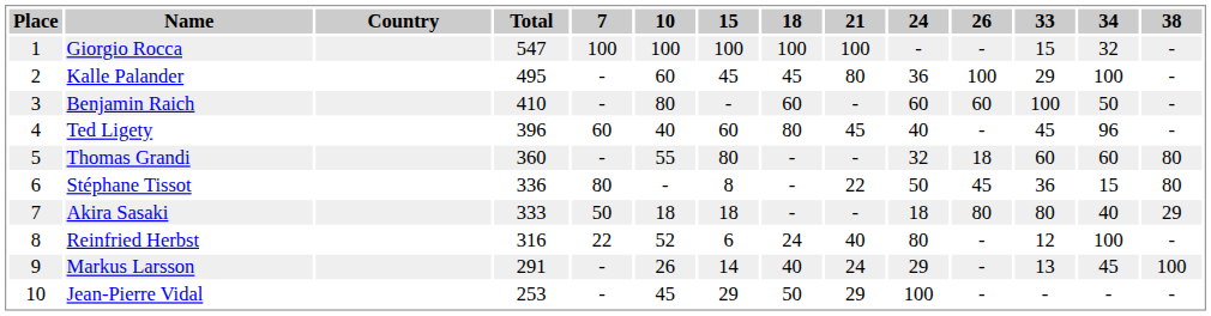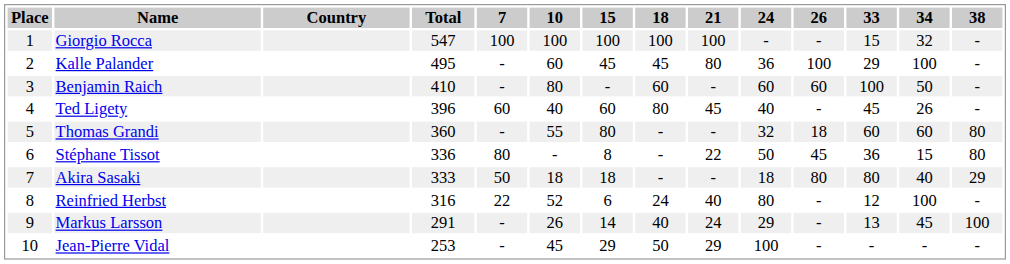 <table border="0" style="border: 1px solid #999; background-color:#FFFFFF; text-align:center; font-size:86%; line-height:15px;">
 <tr align="center" bgcolor="#CCCCCC">
 <th width=35>Place</th>
 <th width=170>Name</th>
 <th width=120>Country</th>
 <th width=50>Total</th>
 <th width=40>7</th>
 <th width=40>10</th>
 <th width=40>15</th>
 <th width=40>18</th>
 <th width=40>21</th>
 <th width=40>24</th>
 <th width=40>26</th>
 <th width=40>33</th>
 <th width=40>34</th>
 <th width=40>38</th>
 </tr>
 <tr bgcolor="#EFEFEF">
 <td>1</td>
 <td align="left"><a href='#'>Giorgio Rocca</a></td>
 <td align="left"></td>
 <td>547</td>
 <td>100</td>
 <td>100</td>
 <td>100</td>
 <td>100</td>
 <td>100</td>
 <td>-</td>
 <td>-</td>
 <td>15</td>
 <td>32</td>
 <td>-</td>
 </tr>
 <tr>
 <td>2</td>
 <td align="left"><a href='#'>Kalle Palander</a></td>
 <td align="left"></td>
 <td>495</td>
 <td>-</td>
 <td>60</td>
 <td>45</td>
 <td>45</td>
 <td>80</td>
 <td>36</td>
 <td>100</td>
 <td>29</td>
 <td>100</td>
 <td>-</td>
 </tr>
 <tr bgcolor="#EFEFEF">
 <td>3</td>
 <td align="left"><a href='#'>Benjamin Raich</a></td>
 <td align="left"></td>
 <td>410</td>
 <td>-</td>
 <td>80</td>
 <td>-</td>
 <td>60</td>
 <td>-</td>
 <td>60</td>
 <td>60</td>
 <td>100</td>
 <td>50</td>
 <td>-</td>
 </tr>
 <tr>
 <td>4</td>
 <td align="left"><a href='#'>Ted Ligety</a></td>
 <td align="left"></td>
 <td>396</td>
 <td>60</td>
 <td>40</td>
 <td>60</td>
 <td>80</td>
 <td>45</td>
 <td>40</td>
 <td>-</td>
 <td>45</td>
-<td>96</td>
+<td>26</td>
 <td>-</td>
 </tr>
 <tr bgcolor="#EFEFEF">
 <td>5</td>
 <td align="left"><a href='#'>Thomas Grandi</a></td>
 <td align="left"></td>
 <td>360</td>
 <td>-</td>
 <td>55</td>
 <td>80</td>
 <td>-</td>
 <td>-</td>
 <td>32</td>
 <td>18</td>
 <td>60</td>
 <td>60</td>
 <td>80</td>
 </tr>
 <tr>
 <td>6</td>
 <td align="left"><a href='#'>Stéphane Tissot</a></td>
 <td align="left"></td>
 <td>336</td>
 <td>80</td>
 <td>-</td>
 <td>8</td>
 <td>-</td>
 <td>22</td>
 <td>50</td>
 <td>45</td>
 <td>36</td>
 <td>15</td>
 <td>80</td>
 </tr>
 <tr bgcolor="#EFEFEF">
 <td>7</td>
 <td align="left"><a href='#'>Akira Sasaki</a></td>
 <td align="left"></td>
 <td>333</td>
 <td>50</td>
 <td>18</td>
 <td>18</td>
 <td>-</td>
 <td>-</td>
 <td>18</td>
 <td>80</td>
 <td>80</td>
 <td>40</td>
 <td>29</td>
 </tr>
 <tr>
 <td>8</td>
 <td align="left"><a href='#'>Reinfried Herbst</a></td>
 <td align="left"></td>
 <td>316</td>
 <td>22</td>
 <td>52</td>
 <td>6</td>
 <td>24</td>
 <td>40</td>
 <td>80</td>
 <td>-</td>
 <td>12</td>
 <td>100</td>
 <td>-</td>
 </tr>
 <tr bgcolor="#EFEFEF">
 <td>9</td>
 <td align="left"><a href='#'>Markus Larsson</a></td>
 <td align="left"></td>
 <td>291</td>
 <td>-</td>
 <td>26</td>
 <td>14</td>
 <td>40</td>
 <td>24</td>
 <td>29</td>
 <td>-</td>
 <td>13</td>
 <td>45</td>
 <td>100</td>
 </tr>
 <tr>
 <td>10</td>
 <td align="left"><a href='#'>Jean-Pierre Vidal</a></td>
 <td align="left"></td>
 <td>253</td>
 <td>-</td>
 <td>45</td>
 <td>29</td>
 <td>50</td>
 <td>29</td>
 <td>100</td>
 <td>-</td>
 <td>-</td>
 <td>-</td>
 <td>-</td>
 </tr>
 </table>
